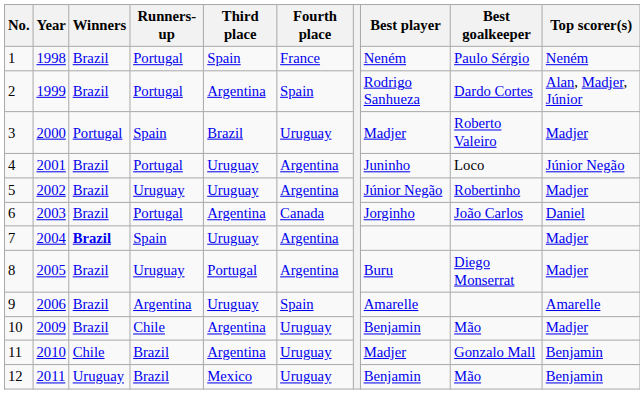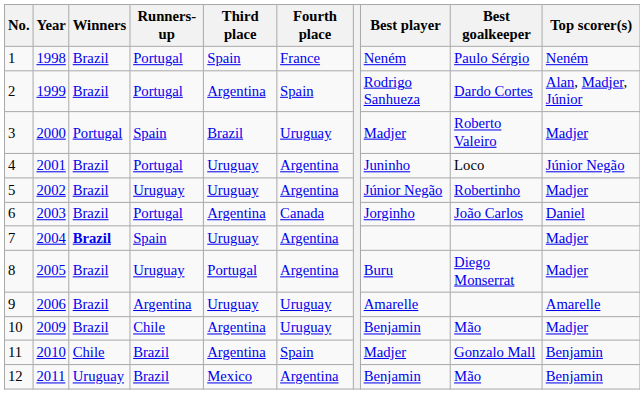 <table class="wikitable" style="font-size:90%; width: 100%; text-align: left;">
 <tr>
 <th>No.</th>
 <th>Year</th>
 <th>Winners</th>
 <th>Runners-up</th>
 <th>Third place</th>
 <th>Fourth place</th>
 <th rowspan=13></th>
 <th>Best player</th>
 <th>Best goalkeeper</th>
 <th>Top scorer(s)</th>
 </tr>
 <tr>
 <td>1</td>
 <td><a href='#'>1998</a></td>
 <td> <a href='#'>Brazil</a></td>
 <td> <a href='#'>Portugal</a></td>
 <td> <a href='#'>Spain</a></td>
 <td> <a href='#'>France</a></td>
 <td> <a href='#'>Neném</a></td>
 <td> <a href='#'>Paulo Sérgio</a></td>
 <td> <a href='#'>Neném</a></td>
 </tr>
 <tr>
 <td>2</td>
 <td><a href='#'>1999</a></td>
 <td> <a href='#'>Brazil</a></td>
 <td> <a href='#'>Portugal</a></td>
 <td> <a href='#'>Argentina</a></td>
 <td> <a href='#'>Spain</a></td>
 <td> <a href='#'>Rodrigo Sanhueza</a></td>
 <td> <a href='#'>Dardo Cortes</a></td>
 <td> <a href='#'>Alan</a>,  <a href='#'>Madjer</a>,  <a href='#'>Júnior</a></td>
 </tr>
 <tr>
 <td>3</td>
 <td><a href='#'>2000</a></td>
 <td> <a href='#'>Portugal</a></td>
 <td> <a href='#'>Spain</a></td>
 <td> <a href='#'>Brazil</a></td>
 <td> <a href='#'>Uruguay</a></td>
 <td> <a href='#'>Madjer</a></td>
 <td> <a href='#'>Roberto Valeiro</a></td>
 <td> <a href='#'>Madjer</a></td>
 </tr>
 <tr>
 <td>4</td>
 <td><a href='#'>2001</a></td>
 <td> <a href='#'>Brazil</a></td>
 <td> <a href='#'>Portugal</a></td>
 <td> <a href='#'>Uruguay</a></td>
 <td> <a href='#'>Argentina</a></td>
 <td> <a href='#'>Juninho</a></td>
 <td> Loco</td>
 <td> <a href='#'>Júnior Negão</a></td>
 </tr>
 <tr>
 <td>5</td>
 <td><a href='#'>2002</a></td>
 <td> <a href='#'>Brazil</a></td>
 <td> <a href='#'>Uruguay</a></td>
 <td> <a href='#'>Uruguay</a></td>
 <td> <a href='#'>Argentina</a></td>
 <td> <a href='#'>Júnior Negão</a></td>
 <td> <a href='#'>Robertinho</a></td>
 <td> <a href='#'>Madjer</a></td>
 </tr>
 <tr>
 <td>6</td>
 <td><a href='#'>2003</a></td>
 <td> <a href='#'>Brazil</a></td>
 <td> <a href='#'>Portugal</a></td>
 <td> <a href='#'>Argentina</a></td>
 <td> <a href='#'>Canada</a></td>
 <td> <a href='#'>Jorginho</a></td>
 <td> <a href='#'>João Carlos</a></td>
 <td> <a href='#'>Daniel</a></td>
 </tr>
 <tr>
 <td>7</td>
 <td><a href='#'>2004</a></td>
 <td><strong> <a href='#'>Brazil</a></strong></td>
 <td> <a href='#'>Spain</a></td>
 <td> <a href='#'>Uruguay</a></td>
 <td> <a href='#'>Argentina</a></td>
 <td></td>
 <td></td>
 <td> <a href='#'>Madjer</a></td>
 </tr>
 <tr>
 <td>8</td>
 <td><a href='#'>2005</a></td>
 <td> <a href='#'>Brazil</a></td>
 <td> <a href='#'>Uruguay</a></td>
 <td> <a href='#'>Portugal</a></td>
 <td> <a href='#'>Argentina</a></td>
 <td> <a href='#'>Buru</a></td>
 <td> <a href='#'>Diego Monserrat</a></td>
 <td> <a href='#'>Madjer</a></td>
 </tr>
 <tr>
 <td>9</td>
 <td><a href='#'>2006</a></td>
 <td> <a href='#'>Brazil</a></td>
 <td> <a href='#'>Argentina</a></td>
 <td> <a href='#'>Uruguay</a></td>
-<td> <a href='#'>Spain</a></td>
+<td> <a href='#'>Uruguay</a></td>
 <td> <a href='#'>Amarelle</a></td>
 <td></td>
 <td> <a href='#'>Amarelle</a></td>
 </tr>
 <tr>
 <td>10</td>
 <td><a href='#'>2009</a></td>
 <td> <a href='#'>Brazil</a></td>
 <td> <a href='#'>Chile</a></td>
 <td> <a href='#'>Argentina</a></td>
 <td> <a href='#'>Uruguay</a></td>
 <td> <a href='#'>Benjamin</a></td>
 <td> <a href='#'>Mão</a></td>
 <td> <a href='#'>Madjer</a></td>
 </tr>
 <tr>
 <td>11</td>
 <td><a href='#'>2010</a></td>
 <td> <a href='#'>Chile</a></td>
 <td> <a href='#'>Brazil</a></td>
 <td> <a href='#'>Argentina</a></td>
-<td> <a href='#'>Uruguay</a></td>
+<td> <a href='#'>Spain</a></td>
 <td> <a href='#'>Madjer</a></td>
 <td> <a href='#'>Gonzalo Mall</a></td>
 <td> <a href='#'>Benjamin</a></td>
 </tr>
 <tr>
 <td>12</td>
 <td><a href='#'>2011</a></td>
 <td> <a href='#'>Uruguay</a></td>
 <td> <a href='#'>Brazil</a></td>
 <td> <a href='#'>Mexico</a></td>
-<td> <a href='#'>Uruguay</a></td>
+<td> <a href='#'>Argentina</a></td>
 <td> <a href='#'>Benjamin</a></td>
 <td> <a href='#'>Mão</a></td>
 <td> <a href='#'>Benjamin</a></td>
 </tr>
 </table>
